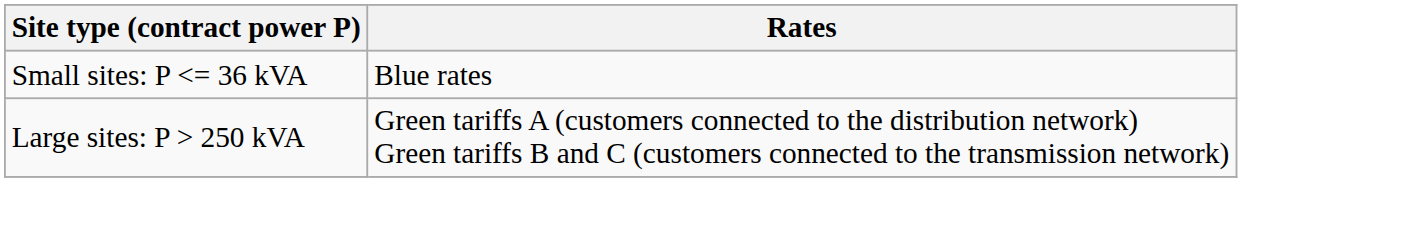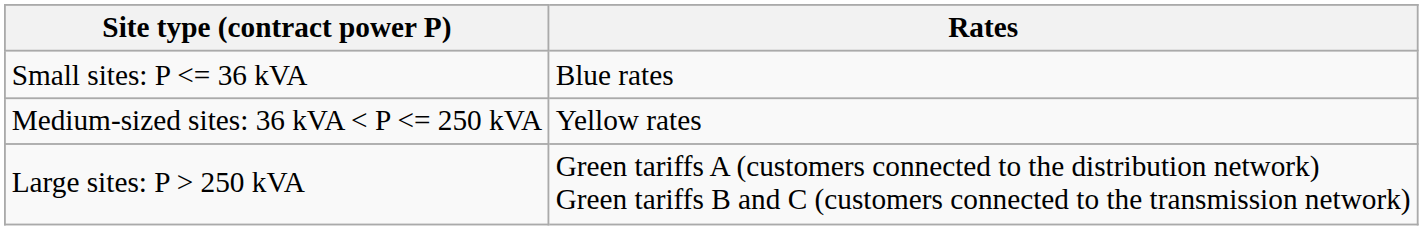 <table class="wikitable">
 <tr>
 <th>Site type (contract power P)</th>
 <th>Rates</th>
 </tr>
 <tr>
 <td>Small sites: P <= 36 kVA</td>
 <td>Blue rates</td>
 </tr>
 <tr>
+<td>Medium-sized sites: 36 kVA < P <= 250 kVA</td>
+<td>Yellow rates</td>
+</tr>
+<tr>
 <td>Large sites: P > 250 kVA</td>
 <td>Green tariffs A (customers connected to the distribution network)<br>Green tariffs B and C (customers connected to the transmission network)</td>
 </tr>
 </table>
